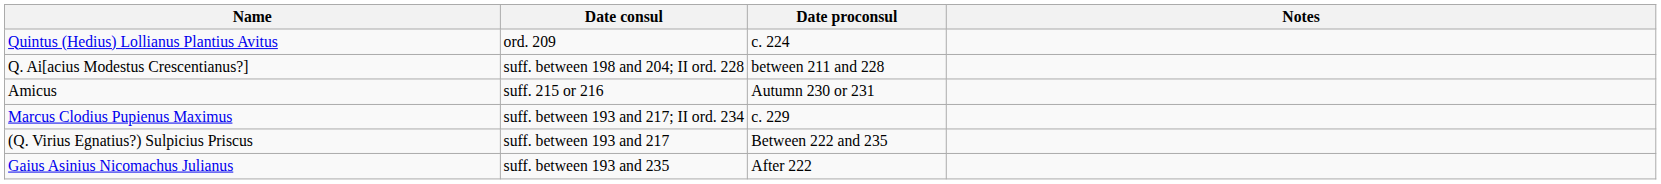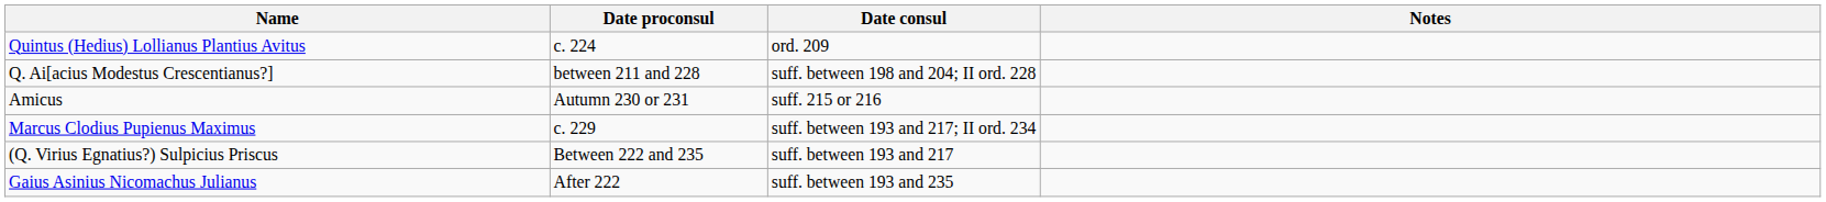 <table class="wikitable">
 <tr>
 <th width=30%>Name</th>
+<th width=12%>Date proconsul</th>
 <th width=15%>Date consul</th>
-<th width=12%>Date proconsul</th>
 <th width=43%>Notes</th>
 </tr>
 <tr>
 <td><a href='#'>Quintus (Hedius) Lollianus Plantius Avitus</a></td>
+<td>c. 224</td>
 <td>ord. 209</td>
-<td>c. 224</td>
 <td></td>
 </tr>
 <tr>
 <td>Q. Ai[acius Modestus Crescentianus?]</td>
+<td>between 211 and 228</td>
 <td>suff. between 198 and 204; II ord. 228</td>
-<td>between 211 and 228</td>
 <td></td>
 </tr>
 <tr>
 <td>Amicus</td>
+<td>Autumn 230 or 231</td>
 <td>suff. 215 or 216</td>
-<td>Autumn 230 or 231</td>
 <td></td>
 </tr>
 <tr>
 <td><a href='#'>Marcus Clodius Pupienus Maximus</a></td>
+<td>c. 229</td>
 <td>suff. between 193 and 217; II ord. 234</td>
-<td>c. 229</td>
 <td></td>
 </tr>
 <tr>
 <td>(Q. Virius Egnatius?) Sulpicius Priscus</td>
+<td>Between 222 and 235</td>
 <td>suff. between 193 and 217</td>
-<td>Between 222 and 235</td>
 <td></td>
 </tr>
 <tr>
 <td><a href='#'>Gaius Asinius Nicomachus Julianus</a></td>
+<td>After 222</td>
 <td>suff. between 193 and 235</td>
-<td>After 222</td>
 <td></td>
 </tr>
 </table>
